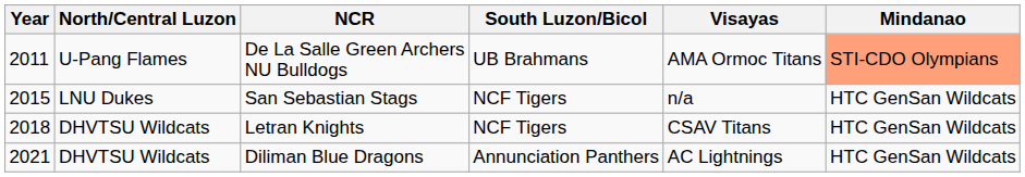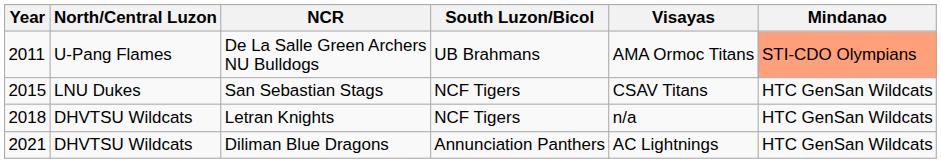 <table class="wikitable">
 <tr>
 <th>Year</th>
 <th>North/Central Luzon</th>
 <th>NCR</th>
 <th>South Luzon/Bicol</th>
 <th>Visayas</th>
 <th>Mindanao</th>
 </tr>
 <tr>
 <td>2011</td>
 <td>U-Pang Flames</td>
 <td>De La Salle Green Archers<br>NU Bulldogs</td>
 <td>UB Brahmans</td>
 <td>AMA Ormoc Titans</td>
 <td style="background: lightsalmon;">STI-CDO Olympians</td>
 </tr>
 <tr>
 <td>2015</td>
 <td>LNU Dukes</td>
 <td>San Sebastian Stags</td>
 <td>NCF Tigers</td>
-<td>n/a</td>
+<td>CSAV Titans</td>
 <td>HTC GenSan Wildcats</td>
 </tr>
 <tr>
 <td>2018</td>
 <td>DHVTSU Wildcats</td>
 <td>Letran Knights</td>
 <td>NCF Tigers</td>
-<td>CSAV Titans</td>
+<td>n/a</td>
 <td>HTC GenSan Wildcats</td>
 </tr>
 <tr>
 <td>2021</td>
 <td>DHVTSU Wildcats</td>
 <td>Diliman Blue Dragons</td>
 <td>Annunciation Panthers</td>
 <td>AC Lightnings</td>
 <td>HTC GenSan Wildcats</td>
 </tr>
 </table>
